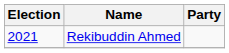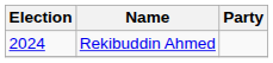 <table class="wikitable sortable">
 <tr>
 <th>Election</th>
 <th>Name</th>
 <th colspan="2">Party</th>
 </tr>
 <tr>
-<td><a href='#'>2021</a></td>
+<td><a href='#'>2024</a></td>
 <td><a href='#'>Rekibuddin Ahmed</a></td>
 <td></td>
 </tr>
 <tr>
 </tr>
 </table>
